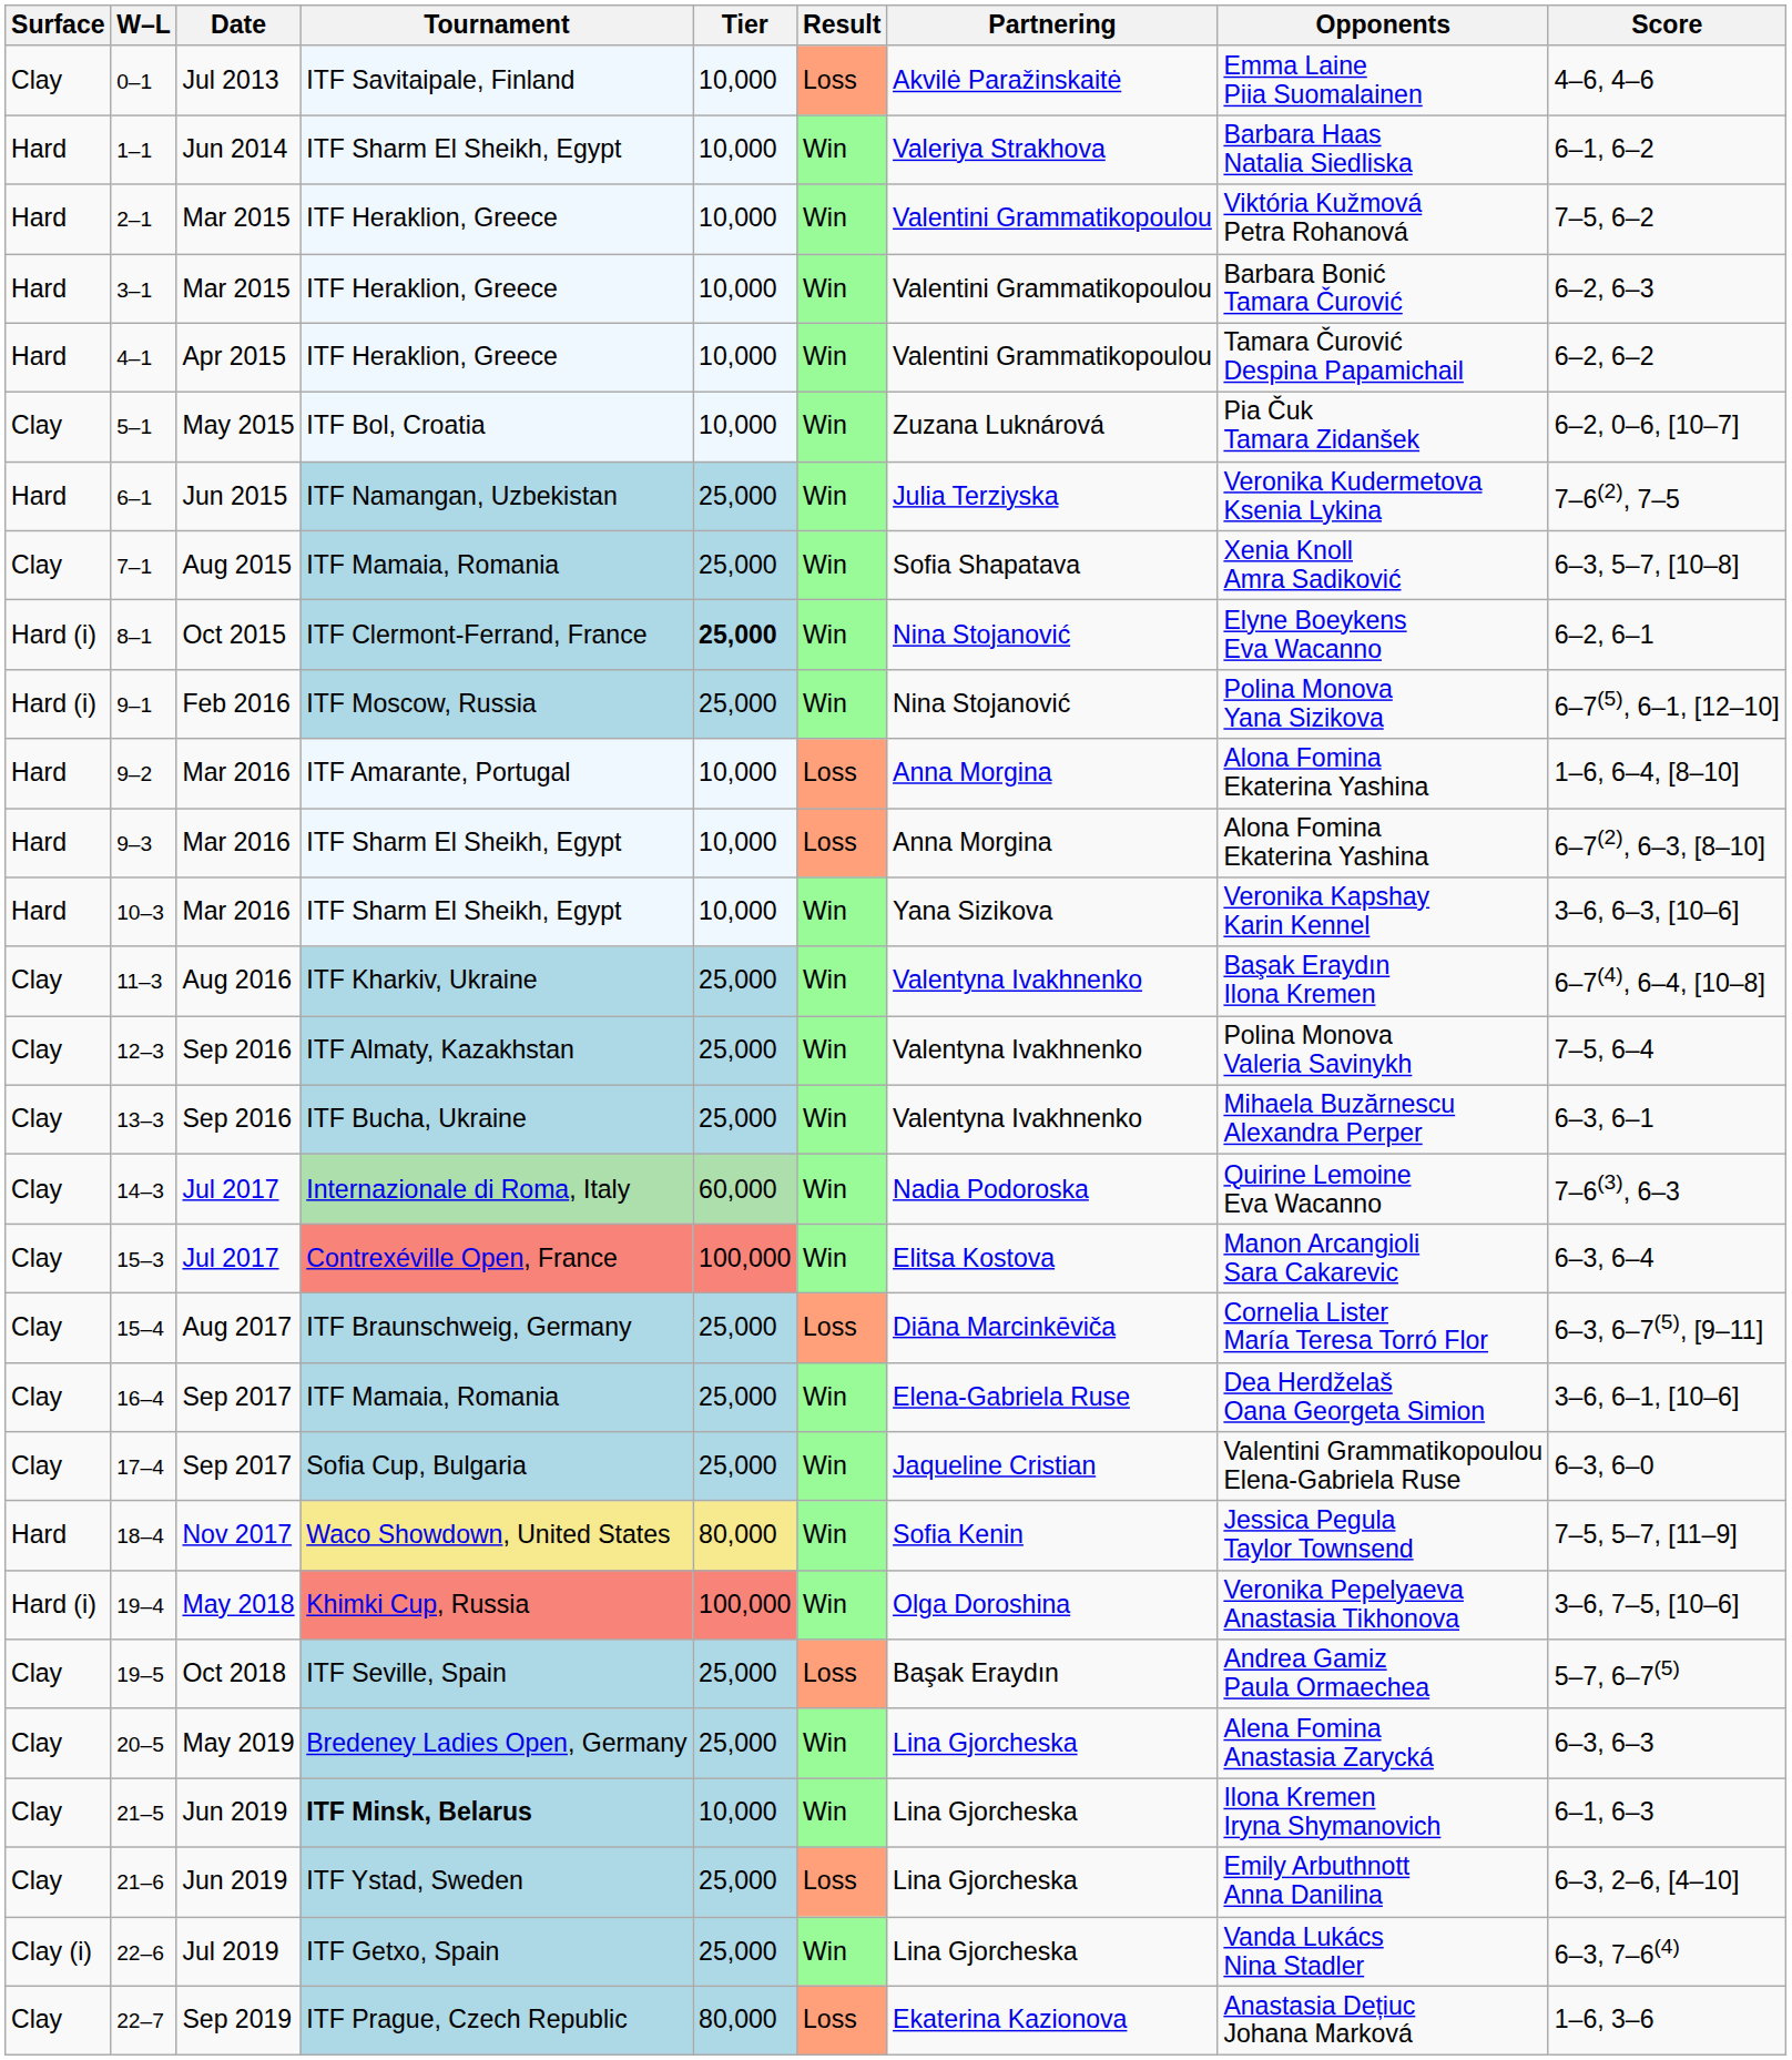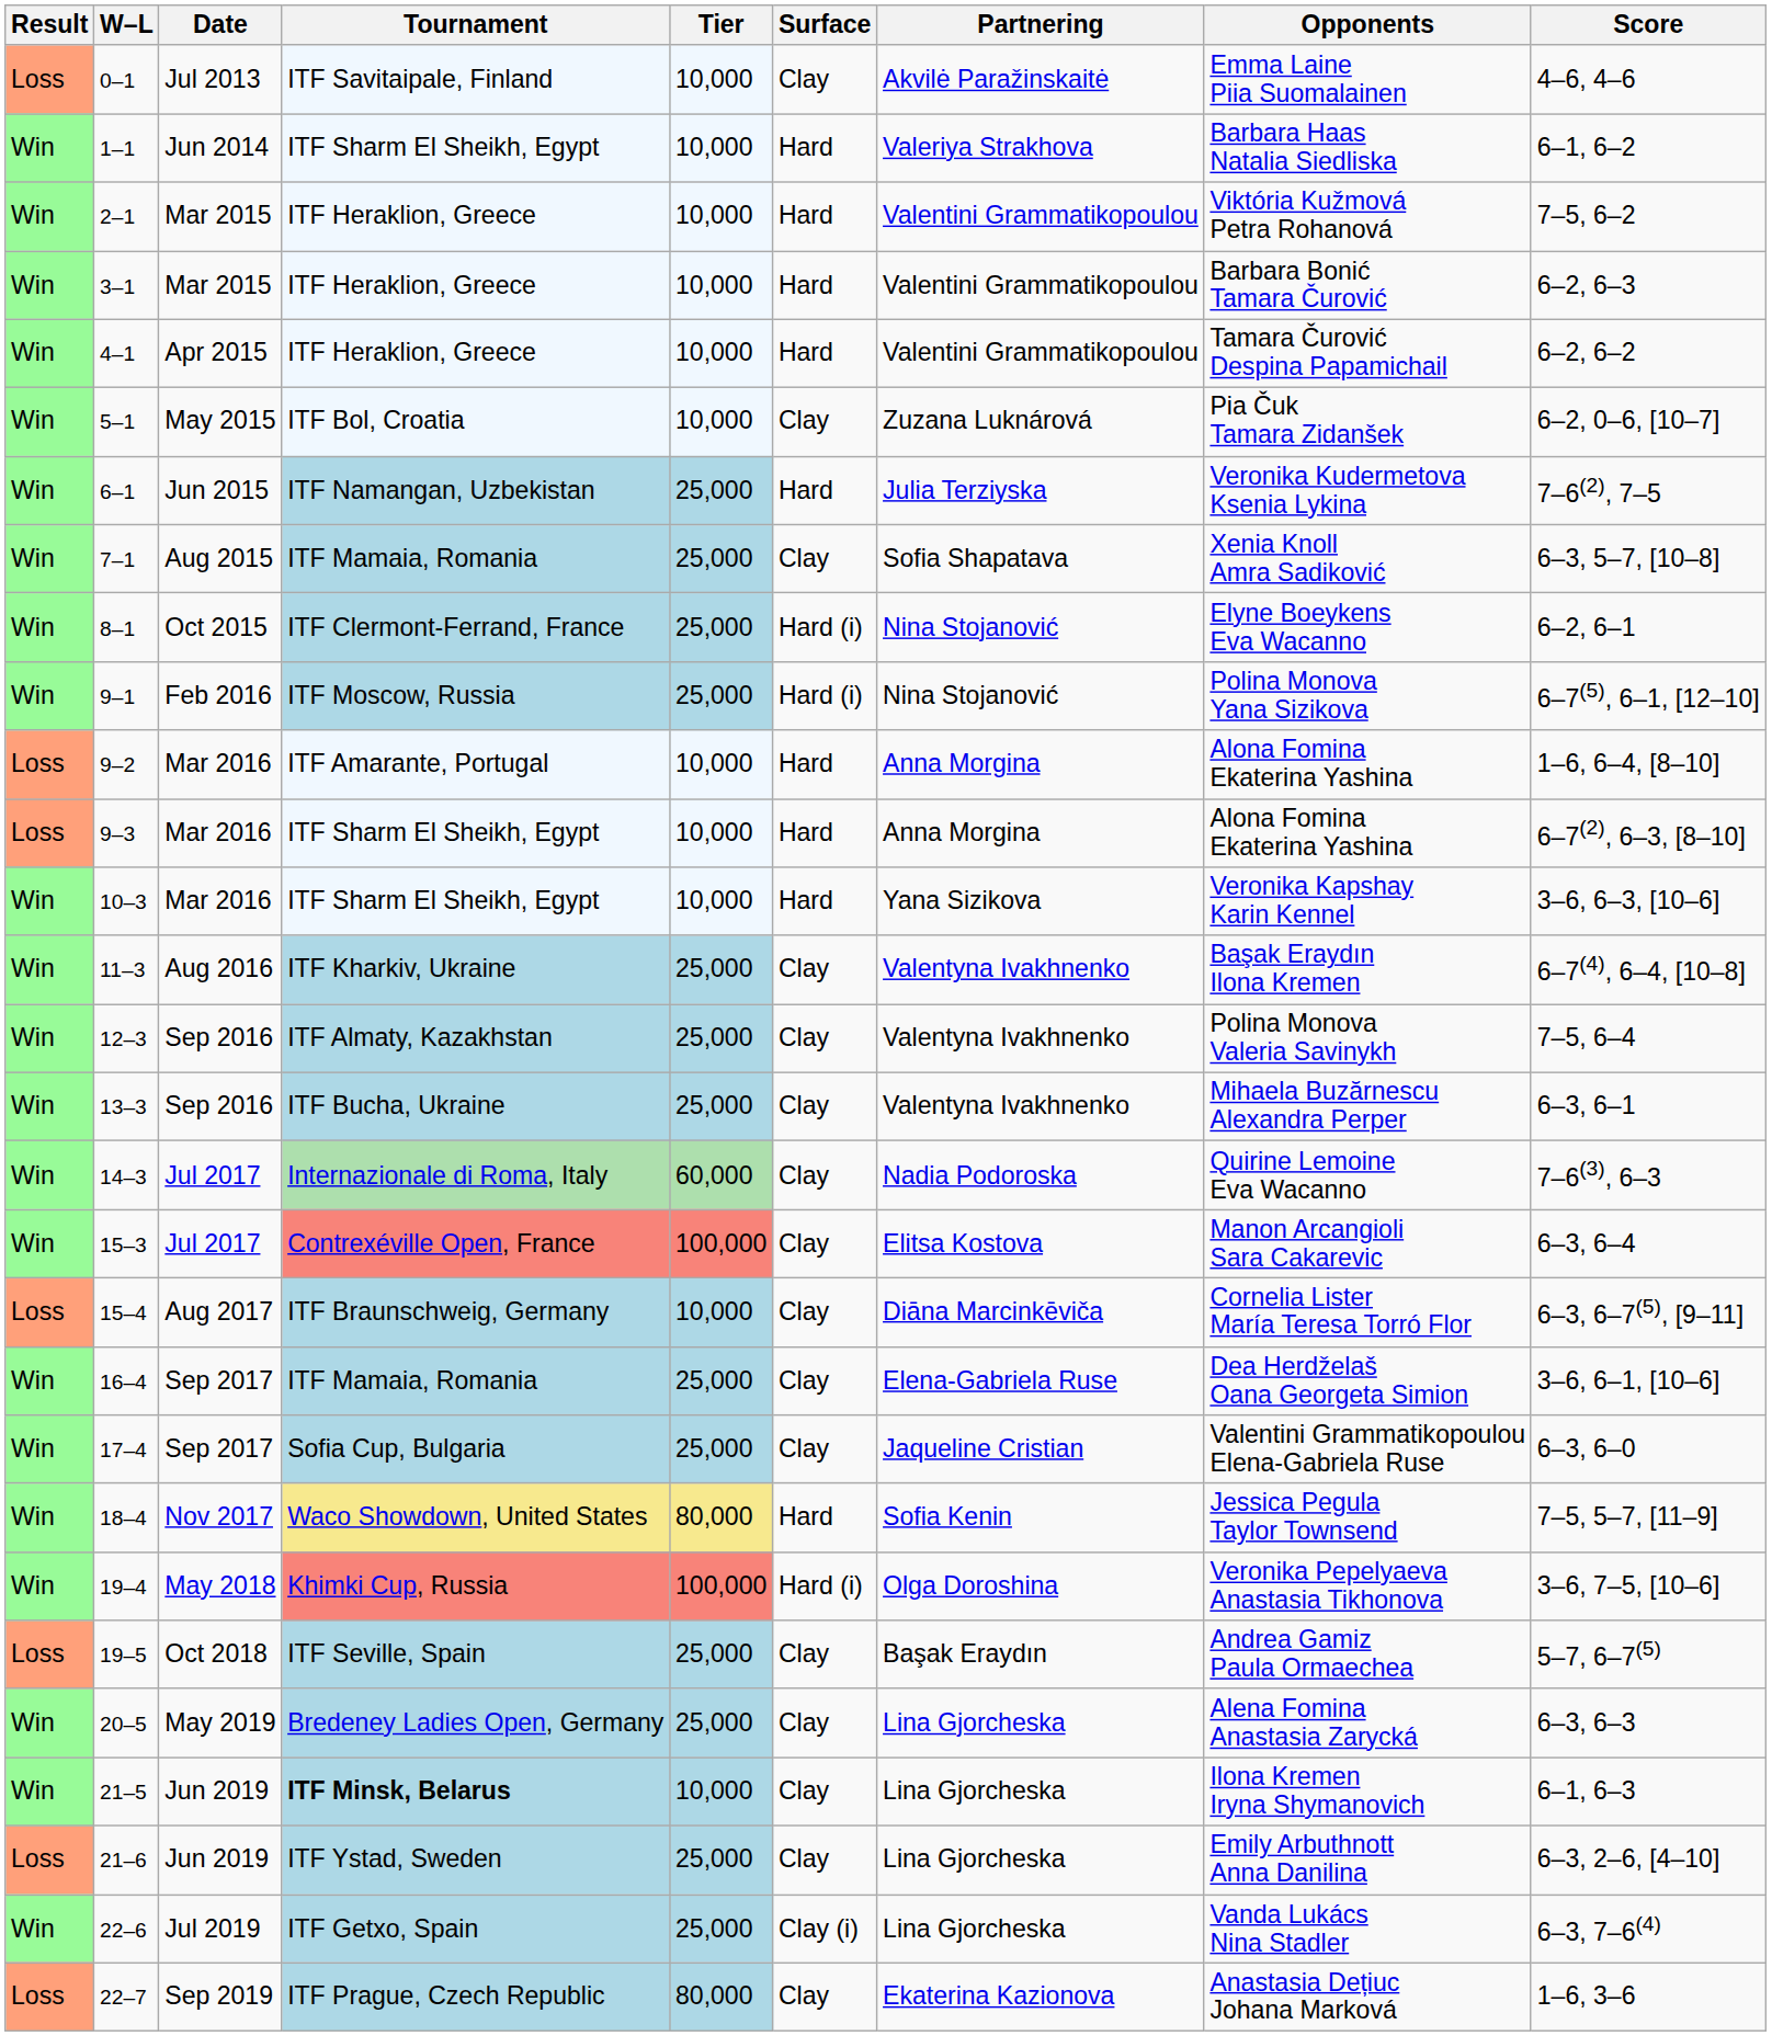 <table class="sortable wikitable nowrap">
 <tr>
-<th>Surface</th>
+<th>Result</th>
 <th class="unsortable">W–L</th>
 <th>Date</th>
 <th>Tournament</th>
 <th>Tier</th>
-<th>Result</th>
+<th>Surface</th>
 <th>Partnering</th>
 <th>Opponents</th>
 <th class="unsortable">Score</th>
 </tr>
 <tr>
-<td>Clay</td>
+<td style="background:#ffa07a;">Loss</td>
 <td><small>0–1</small></td>
 <td>Jul 2013</td>
 <td style="background:#f0f8ff;">ITF Savitaipale, Finland</td>
 <td style="background:#f0f8ff;">10,000</td>
-<td style="background:#ffa07a;">Loss</td>
+<td>Clay</td>
 <td> <a href='#'>Akvilė Paražinskaitė</a></td>
 <td> <a href='#'>Emma Laine</a> <br>  <a href='#'>Piia Suomalainen</a></td>
 <td>4–6, 4–6</td>
 </tr>
 <tr>
-<td>Hard</td>
+<td style="background:#98fb98;">Win</td>
 <td><small>1–1</small></td>
 <td>Jun 2014</td>
 <td style="background:#f0f8ff;">ITF Sharm El Sheikh, Egypt</td>
 <td style="background:#f0f8ff;">10,000</td>
-<td style="background:#98fb98;">Win</td>
+<td>Hard</td>
 <td> <a href='#'>Valeriya Strakhova</a></td>
 <td> <a href='#'>Barbara Haas</a> <br>  <a href='#'>Natalia Siedliska</a></td>
 <td>6–1, 6–2</td>
 </tr>
 <tr>
-<td>Hard</td>
+<td style="background:#98fb98;">Win</td>
 <td><small>2–1</small></td>
 <td>Mar 2015</td>
 <td style="background:#f0f8ff;">ITF Heraklion, Greece</td>
 <td style="background:#f0f8ff;">10,000</td>
-<td style="background:#98fb98;">Win</td>
+<td>Hard</td>
 <td> <a href='#'>Valentini Grammatikopoulou</a></td>
 <td> <a href='#'>Viktória Kužmová</a> <br>  Petra Rohanová</td>
 <td>7–5, 6–2</td>
 </tr>
 <tr>
-<td>Hard</td>
+<td style="background:#98fb98;">Win</td>
 <td><small>3–1</small></td>
 <td>Mar 2015</td>
 <td style="background:#f0f8ff;">ITF Heraklion, Greece</td>
 <td style="background:#f0f8ff;">10,000</td>
-<td style="background:#98fb98;">Win</td>
+<td>Hard</td>
 <td> Valentini Grammatikopoulou</td>
 <td> Barbara Bonić <br>  <a href='#'>Tamara Čurović</a></td>
 <td>6–2, 6–3</td>
 </tr>
 <tr>
-<td>Hard</td>
+<td style="background:#98fb98;">Win</td>
 <td><small>4–1</small></td>
 <td>Apr 2015</td>
 <td style="background:#f0f8ff;">ITF Heraklion, Greece</td>
 <td style="background:#f0f8ff;">10,000</td>
-<td style="background:#98fb98;">Win</td>
+<td>Hard</td>
 <td> Valentini Grammatikopoulou</td>
 <td> Tamara Čurović <br>  <a href='#'>Despina Papamichail</a></td>
 <td>6–2, 6–2</td>
 </tr>
 <tr>
-<td>Clay</td>
+<td style="background:#98fb98;">Win</td>
 <td><small>5–1</small></td>
 <td>May 2015</td>
 <td style="background:#f0f8ff;">ITF Bol, Croatia</td>
 <td style="background:#f0f8ff;">10,000</td>
-<td style="background:#98fb98;">Win</td>
+<td>Clay</td>
 <td> Zuzana Luknárová</td>
 <td> Pia Čuk <br>  <a href='#'>Tamara Zidanšek</a></td>
 <td>6–2, 0–6, [10–7]</td>
 </tr>
 <tr>
-<td>Hard</td>
+<td style="background:#98fb98;">Win</td>
 <td><small>6–1</small></td>
 <td>Jun 2015</td>
 <td style="background:lightblue;">ITF Namangan, Uzbekistan</td>
 <td style="background:lightblue;">25,000</td>
-<td style="background:#98fb98;">Win</td>
+<td>Hard</td>
 <td> <a href='#'>Julia Terziyska</a></td>
 <td> <a href='#'>Veronika Kudermetova</a> <br>  <a href='#'>Ksenia Lykina</a></td>
 <td>7–6<sup>(2)</sup>, 7–5</td>
 </tr>
 <tr>
-<td>Clay</td>
+<td style="background:#98fb98;">Win</td>
 <td><small>7–1</small></td>
 <td>Aug 2015</td>
 <td style="background:lightblue;">ITF Mamaia, Romania</td>
 <td style="background:lightblue;">25,000</td>
-<td style="background:#98fb98;">Win</td>
+<td>Clay</td>
 <td> Sofia Shapatava</td>
 <td> <a href='#'>Xenia Knoll</a> <br>  <a href='#'>Amra Sadiković</a></td>
 <td>6–3, 5–7, [10–8]</td>
 </tr>
 <tr>
-<td>Hard (i)</td>
+<td style="background:#98fb98;">Win</td>
 <td><small>8–1</small></td>
 <td>Oct 2015</td>
 <td style="background:lightblue;">ITF Clermont-Ferrand, France</td>
-<td style="background:lightblue;"><strong>25,000</strong></td>
-<td style="background:#98fb98;">Win</td>
+<td style="background:lightblue;">25,000</td>
+<td>Hard (i)</td>
 <td> <a href='#'>Nina Stojanović</a></td>
 <td> <a href='#'>Elyne Boeykens</a> <br>  <a href='#'>Eva Wacanno</a></td>
 <td>6–2, 6–1</td>
 </tr>
 <tr>
-<td>Hard (i)</td>
+<td style="background:#98fb98;">Win</td>
 <td><small>9–1</small></td>
 <td>Feb 2016</td>
 <td style="background:lightblue;">ITF Moscow, Russia</td>
 <td style="background:lightblue;">25,000</td>
-<td style="background:#98fb98;">Win</td>
+<td>Hard (i)</td>
 <td> Nina Stojanović</td>
 <td> <a href='#'>Polina Monova</a> <br>  <a href='#'>Yana Sizikova</a></td>
 <td>6–7<sup>(5)</sup>, 6–1, [12–10]</td>
 </tr>
 <tr>
-<td>Hard</td>
+<td style="background:#ffa07a;">Loss</td>
 <td><small>9–2</small></td>
 <td>Mar 2016</td>
 <td style="background:#f0f8ff;">ITF Amarante, Portugal</td>
 <td style="background:#f0f8ff;">10,000</td>
-<td style="background:#ffa07a;">Loss</td>
+<td>Hard</td>
 <td> <a href='#'>Anna Morgina</a></td>
 <td> <a href='#'>Alona Fomina</a> <br>  Ekaterina Yashina</td>
 <td>1–6, 6–4, [8–10]</td>
 </tr>
 <tr>
-<td>Hard</td>
+<td style="background:#ffa07a;">Loss</td>
 <td><small>9–3</small></td>
 <td>Mar 2016</td>
 <td style="background:#f0f8ff;">ITF Sharm El Sheikh, Egypt</td>
 <td style="background:#f0f8ff;">10,000</td>
-<td style="background:#ffa07a;">Loss</td>
+<td>Hard</td>
 <td> Anna Morgina</td>
 <td> Alona Fomina <br>  Ekaterina Yashina</td>
 <td>6–7<sup>(2)</sup>, 6–3, [8–10]</td>
 </tr>
 <tr>
-<td>Hard</td>
+<td style="background:#98fb98;">Win</td>
 <td><small>10–3</small></td>
 <td>Mar 2016</td>
 <td style="background:#f0f8ff;">ITF Sharm El Sheikh, Egypt</td>
 <td style="background:#f0f8ff;">10,000</td>
-<td style="background:#98fb98;">Win</td>
+<td>Hard</td>
 <td> Yana Sizikova</td>
 <td> <a href='#'>Veronika Kapshay</a> <br>  <a href='#'>Karin Kennel</a></td>
 <td>3–6, 6–3, [10–6]</td>
 </tr>
 <tr>
-<td>Clay</td>
+<td style="background:#98fb98;">Win</td>
 <td><small>11–3</small></td>
 <td>Aug 2016</td>
 <td style="background:lightblue;">ITF Kharkiv, Ukraine</td>
 <td style="background:lightblue;">25,000</td>
-<td style="background:#98fb98;">Win</td>
+<td>Clay</td>
 <td> <a href='#'>Valentyna Ivakhnenko</a></td>
 <td> <a href='#'>Başak Eraydın</a> <br>  <a href='#'>Ilona Kremen</a></td>
 <td>6–7<sup>(4)</sup>, 6–4, [10–8]</td>
 </tr>
 <tr>
-<td>Clay</td>
+<td style="background:#98fb98;">Win</td>
 <td><small>12–3</small></td>
 <td>Sep 2016</td>
 <td style="background:lightblue;">ITF Almaty, Kazakhstan</td>
 <td style="background:lightblue;">25,000</td>
-<td style="background:#98fb98;">Win</td>
+<td>Clay</td>
 <td> Valentyna Ivakhnenko</td>
 <td> Polina Monova <br>  <a href='#'>Valeria Savinykh</a></td>
 <td>7–5, 6–4</td>
 </tr>
 <tr>
-<td>Clay</td>
+<td style="background:#98fb98;">Win</td>
 <td><small>13–3</small></td>
 <td>Sep 2016</td>
 <td style="background:lightblue;">ITF Bucha, Ukraine</td>
 <td style="background:lightblue;">25,000</td>
-<td style="background:#98fb98;">Win</td>
+<td>Clay</td>
 <td> Valentyna Ivakhnenko</td>
 <td> <a href='#'>Mihaela Buzărnescu</a> <br>  <a href='#'>Alexandra Perper</a></td>
 <td>6–3, 6–1</td>
 </tr>
 <tr>
-<td>Clay</td>
+<td style="background:#98fb98;">Win</td>
 <td><small>14–3</small></td>
 <td><a href='#'>Jul 2017</a></td>
 <td style="background:#addfad;"><a href='#'>Internazionale di Roma</a>, Italy</td>
 <td style="background:#addfad;">60,000</td>
-<td style="background:#98fb98;">Win</td>
+<td>Clay</td>
 <td> <a href='#'>Nadia Podoroska</a></td>
 <td> <a href='#'>Quirine Lemoine</a> <br>  Eva Wacanno</td>
 <td>7–6<sup>(3)</sup>, 6–3</td>
 </tr>
 <tr>
-<td>Clay</td>
+<td style="background:#98fb98;">Win</td>
 <td><small>15–3</small></td>
 <td><a href='#'>Jul 2017</a></td>
 <td style="background:#f88379;"><a href='#'>Contrexéville Open</a>, France</td>
 <td style="background:#f88379;">100,000</td>
-<td style="background:#98fb98;">Win</td>
+<td>Clay</td>
 <td> <a href='#'>Elitsa Kostova</a></td>
 <td> <a href='#'>Manon Arcangioli</a> <br>  <a href='#'>Sara Cakarevic</a></td>
 <td>6–3, 6–4</td>
 </tr>
 <tr>
-<td>Clay</td>
+<td style="background:#ffa07a;">Loss</td>
 <td><small>15–4</small></td>
 <td>Aug 2017</td>
 <td style="background:lightblue;">ITF Braunschweig, Germany</td>
-<td style="background:lightblue;">25,000</td>
-<td style="background:#ffa07a;">Loss</td>
+<td style="background:lightblue;">10,000</td>
+<td>Clay</td>
 <td> <a href='#'>Diāna Marcinkēviča</a></td>
 <td> <a href='#'>Cornelia Lister</a> <br>  <a href='#'>María Teresa Torró Flor</a></td>
 <td>6–3, 6–7<sup>(5)</sup>, [9–11]</td>
 </tr>
 <tr>
-<td>Clay</td>
+<td style="background:#98fb98;">Win</td>
 <td><small>16–4</small></td>
 <td>Sep 2017</td>
 <td style="background:lightblue;">ITF Mamaia, Romania</td>
 <td style="background:lightblue;">25,000</td>
-<td style="background:#98fb98;">Win</td>
+<td>Clay</td>
 <td> <a href='#'>Elena-Gabriela Ruse</a></td>
 <td> <a href='#'>Dea Herdželaš</a> <br>  <a href='#'>Oana Georgeta Simion</a></td>
 <td>3–6, 6–1, [10–6]</td>
 </tr>
 <tr>
-<td>Clay</td>
+<td style="background:#98fb98;">Win</td>
 <td><small>17–4</small></td>
 <td>Sep 2017</td>
 <td style="background:lightblue;">Sofia Cup, Bulgaria</td>
 <td style="background:lightblue;">25,000</td>
-<td style="background:#98fb98;">Win</td>
+<td>Clay</td>
 <td> <a href='#'>Jaqueline Cristian</a></td>
 <td> Valentini Grammatikopoulou <br>  Elena-Gabriela Ruse</td>
 <td>6–3, 6–0</td>
 </tr>
 <tr>
-<td>Hard</td>
+<td style="background:#98fb98;">Win</td>
 <td><small>18–4</small></td>
 <td><a href='#'>Nov 2017</a></td>
 <td style="background:#f7e98e;"><a href='#'>Waco Showdown</a>, United States</td>
 <td style="background:#f7e98e;">80,000</td>
-<td style="background:#98fb98;">Win</td>
+<td>Hard</td>
 <td> <a href='#'>Sofia Kenin</a></td>
 <td> <a href='#'>Jessica Pegula</a> <br>  <a href='#'>Taylor Townsend</a></td>
 <td>7–5, 5–7, [11–9]</td>
 </tr>
 <tr>
-<td>Hard (i)</td>
+<td style="background:#98fb98;">Win</td>
 <td><small>19–4</small></td>
 <td><a href='#'>May 2018</a></td>
 <td style="background:#f88379;"><a href='#'>Khimki Cup</a>, Russia</td>
 <td style="background:#f88379;">100,000</td>
-<td style="background:#98fb98;">Win</td>
+<td>Hard (i)</td>
 <td> <a href='#'>Olga Doroshina</a></td>
 <td> <a href='#'>Veronika Pepelyaeva</a> <br>  <a href='#'>Anastasia Tikhonova</a></td>
 <td>3–6, 7–5, [10–6]</td>
 </tr>
 <tr>
-<td>Clay</td>
+<td style="background:#ffa07a;">Loss</td>
 <td><small>19–5</small></td>
 <td>Oct 2018</td>
 <td style="background:lightblue;">ITF Seville, Spain</td>
 <td style="background:lightblue;">25,000</td>
-<td style="background:#ffa07a;">Loss</td>
+<td>Clay</td>
 <td> Başak Eraydın</td>
 <td> <a href='#'>Andrea Gamiz</a> <br>  <a href='#'>Paula Ormaechea</a></td>
 <td>5–7, 6–7<sup>(5)</sup></td>
 </tr>
 <tr>
-<td>Clay</td>
+<td style="background:#98fb98;">Win</td>
 <td><small>20–5</small></td>
 <td>May 2019</td>
 <td style="background:lightblue;"><a href='#'>Bredeney Ladies Open</a>, Germany</td>
 <td style="background:lightblue;">25,000</td>
-<td style="background:#98fb98;">Win</td>
+<td>Clay</td>
 <td> <a href='#'>Lina Gjorcheska</a></td>
 <td> <a href='#'>Alena Fomina</a> <br>  <a href='#'>Anastasia Zarycká</a></td>
 <td>6–3, 6–3</td>
 </tr>
 <tr>
-<td>Clay</td>
+<td style="background:#98fb98;">Win</td>
 <td><small>21–5</small></td>
 <td>Jun 2019</td>
 <td style="background:lightblue;"><strong>ITF Minsk, Belarus</strong></td>
 <td style="background:lightblue;">10,000</td>
-<td style="background:#98fb98;">Win</td>
+<td>Clay</td>
 <td> Lina Gjorcheska</td>
 <td> <a href='#'>Ilona Kremen</a> <br>  <a href='#'>Iryna Shymanovich</a></td>
 <td>6–1, 6–3</td>
 </tr>
 <tr>
-<td>Clay</td>
+<td style="background:#ffa07a;">Loss</td>
 <td><small>21–6</small></td>
 <td>Jun 2019</td>
 <td style="background:lightblue;">ITF Ystad, Sweden</td>
 <td style="background:lightblue;">25,000</td>
-<td style="background:#ffa07a;">Loss</td>
+<td>Clay</td>
 <td> Lina Gjorcheska</td>
 <td> <a href='#'>Emily Arbuthnott</a> <br>  <a href='#'>Anna Danilina</a></td>
 <td>6–3, 2–6, [4–10]</td>
 </tr>
 <tr>
-<td>Clay (i)</td>
+<td style="background:#98fb98;">Win</td>
 <td><small>22–6</small></td>
 <td>Jul 2019</td>
 <td style="background:lightblue;">ITF Getxo, Spain</td>
 <td style="background:lightblue;">25,000</td>
-<td style="background:#98fb98;">Win</td>
+<td>Clay (i)</td>
 <td> Lina Gjorcheska</td>
 <td> <a href='#'>Vanda Lukács</a> <br>  <a href='#'>Nina Stadler</a></td>
 <td>6–3, 7–6<sup>(4)</sup></td>
 </tr>
 <tr>
-<td>Clay</td>
+<td style="background:#ffa07a;">Loss</td>
 <td><small>22–7</small></td>
 <td>Sep 2019</td>
 <td style="background:lightblue;">ITF Prague, Czech Republic</td>
 <td style="background:lightblue;">80,000</td>
-<td style="background:#ffa07a;">Loss</td>
+<td>Clay</td>
 <td> <a href='#'>Ekaterina Kazionova</a></td>
 <td> <a href='#'>Anastasia Dețiuc</a> <br>  Johana Marková</td>
 <td>1–6, 3–6</td>
 </tr>
 </table>
